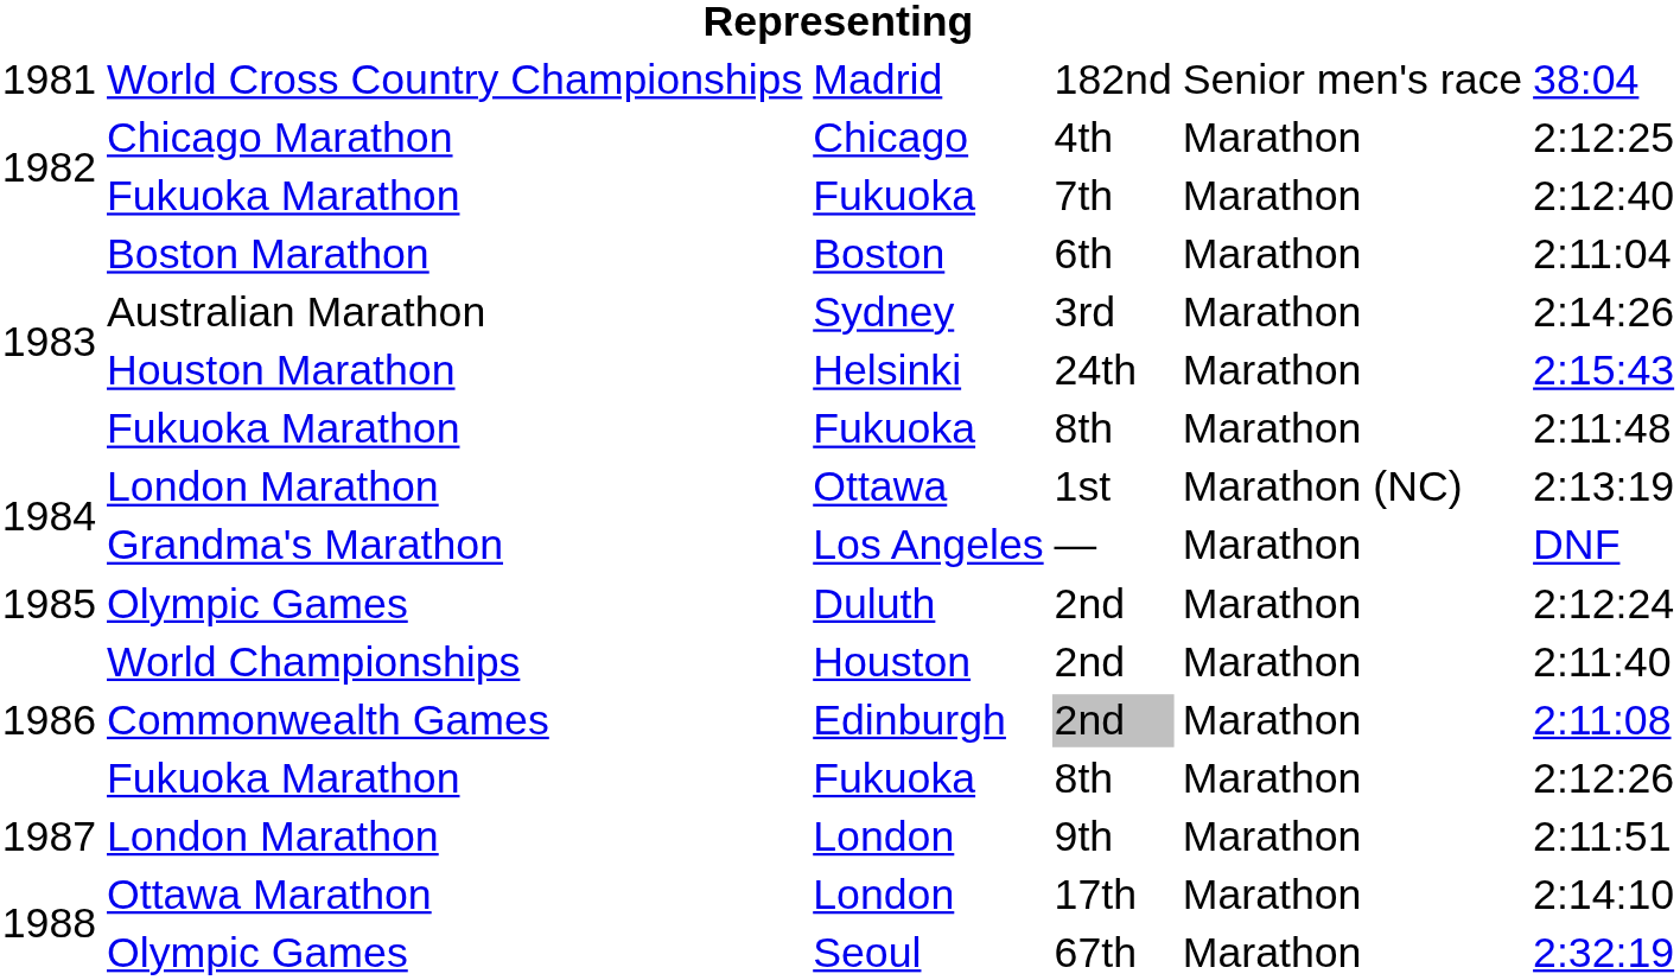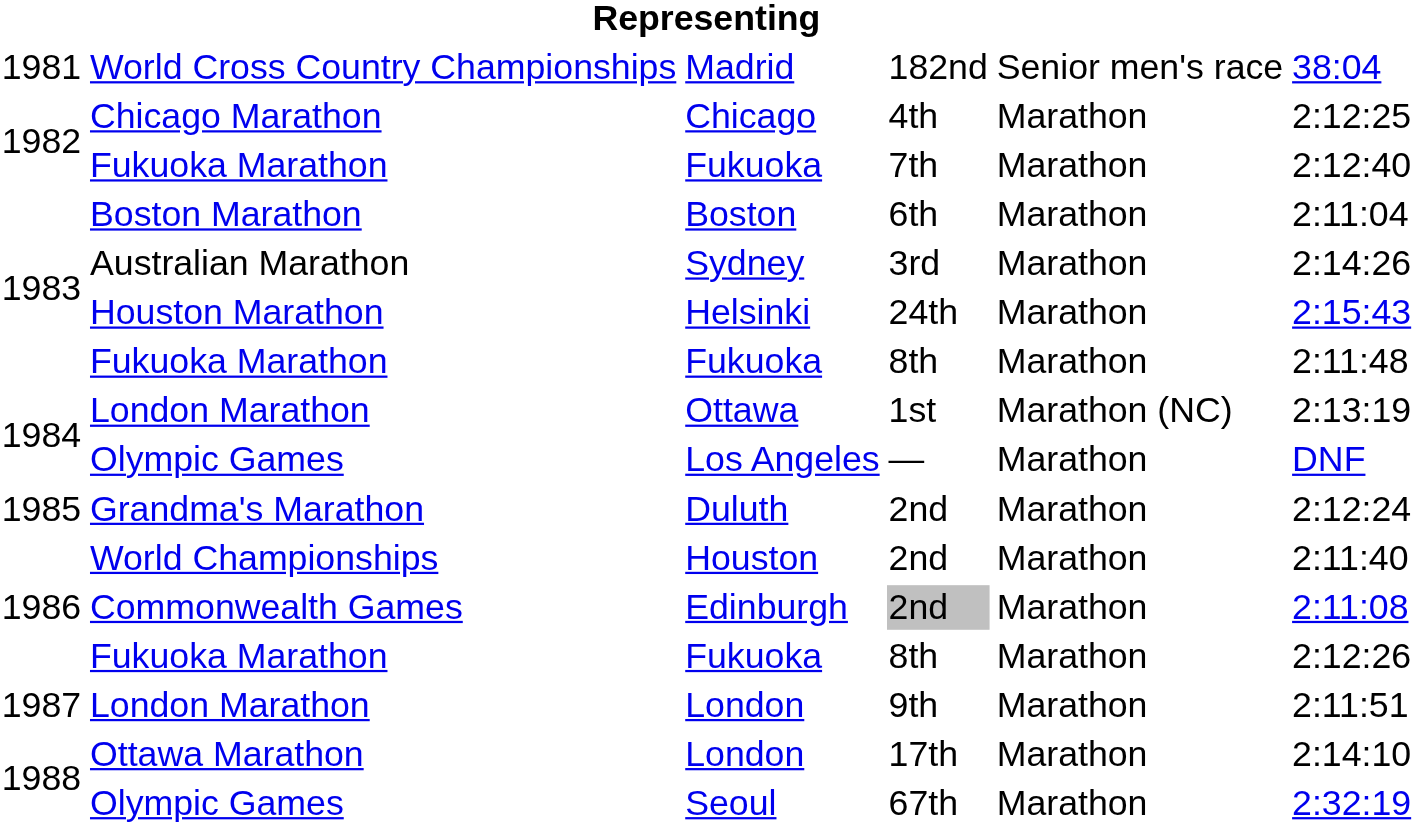 <table>
 <tr>
 <th colspan="6">Representing </th>
 </tr>
 <tr>
 <td>1981</td>
 <td><a href='#'>World Cross Country Championships</a></td>
 <td><a href='#'>Madrid</a></td>
 <td>182nd</td>
 <td>Senior men's race</td>
 <td><a href='#'>38:04</a></td>
 </tr>
 <tr>
 <td rowspan=2>1982</td>
 <td><a href='#'>Chicago Marathon</a></td>
 <td><a href='#'>Chicago</a></td>
 <td>4th</td>
 <td>Marathon</td>
 <td>2:12:25</td>
 </tr>
 <tr>
 <td><a href='#'>Fukuoka Marathon</a></td>
 <td><a href='#'>Fukuoka</a></td>
 <td>7th</td>
 <td>Marathon</td>
 <td>2:12:40</td>
 </tr>
 <tr>
 <td rowspan=4>1983</td>
 <td><a href='#'>Boston Marathon</a></td>
 <td><a href='#'>Boston</a></td>
 <td>6th</td>
 <td>Marathon</td>
 <td>2:11:04</td>
 </tr>
 <tr>
 <td>Australian Marathon</td>
 <td><a href='#'>Sydney</a></td>
 <td>3rd</td>
 <td>Marathon</td>
 <td>2:14:26</td>
 </tr>
 <tr>
 <td><a href='#'>Houston Marathon</a></td>
 <td><a href='#'>Helsinki</a></td>
 <td>24th</td>
 <td>Marathon</td>
 <td><a href='#'>2:15:43</a></td>
 </tr>
 <tr>
 <td><a href='#'>Fukuoka Marathon</a></td>
 <td><a href='#'>Fukuoka</a></td>
 <td>8th</td>
 <td>Marathon</td>
 <td>2:11:48</td>
 </tr>
 <tr>
 <td rowspan=2>1984</td>
 <td><a href='#'>London Marathon</a></td>
 <td><a href='#'>Ottawa</a></td>
 <td>1st</td>
 <td>Marathon (NC)</td>
 <td>2:13:19</td>
 </tr>
 <tr>
-<td><a href='#'>Grandma's Marathon</a></td>
+<td><a href='#'>Olympic Games</a></td>
 <td><a href='#'>Los Angeles</a></td>
 <td>—</td>
 <td>Marathon</td>
 <td><a href='#'>DNF</a></td>
 </tr>
 <tr>
 <td>1985</td>
-<td><a href='#'>Olympic Games</a></td>
+<td><a href='#'>Grandma's Marathon</a></td>
 <td><a href='#'>Duluth</a></td>
 <td>2nd</td>
 <td>Marathon</td>
 <td>2:12:24</td>
 </tr>
 <tr>
 <td rowspan=3>1986</td>
 <td><a href='#'>World Championships</a></td>
 <td><a href='#'>Houston</a></td>
 <td>2nd</td>
 <td>Marathon</td>
 <td>2:11:40</td>
 </tr>
 <tr>
 <td><a href='#'>Commonwealth Games</a></td>
 <td><a href='#'>Edinburgh</a></td>
 <td bgcolor="silver">2nd</td>
 <td>Marathon</td>
 <td><a href='#'>2:11:08</a></td>
 </tr>
 <tr>
 <td><a href='#'>Fukuoka Marathon</a></td>
 <td><a href='#'>Fukuoka</a></td>
 <td>8th</td>
 <td>Marathon</td>
 <td>2:12:26</td>
 </tr>
 <tr>
 <td>1987</td>
 <td><a href='#'>London Marathon</a></td>
 <td><a href='#'>London</a></td>
 <td>9th</td>
 <td>Marathon</td>
 <td>2:11:51</td>
 </tr>
 <tr>
 <td rowspan=2>1988</td>
 <td><a href='#'>Ottawa Marathon</a></td>
 <td><a href='#'>London</a></td>
 <td>17th</td>
 <td>Marathon</td>
 <td>2:14:10</td>
 </tr>
 <tr>
 <td><a href='#'>Olympic Games</a></td>
 <td><a href='#'>Seoul</a></td>
 <td>67th</td>
 <td>Marathon</td>
 <td><a href='#'>2:32:19</a></td>
 </tr>
 </table>
